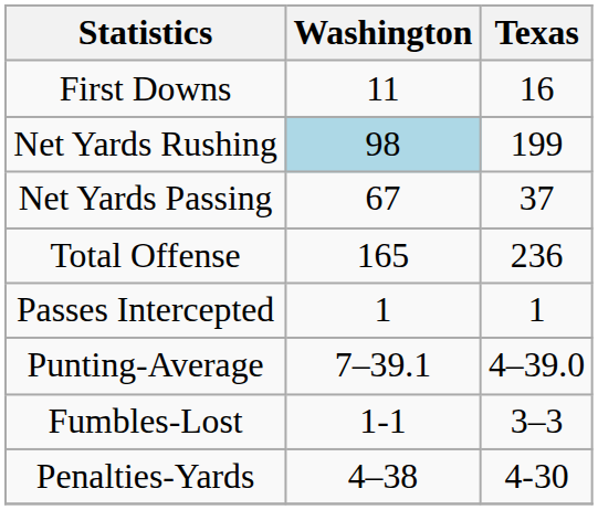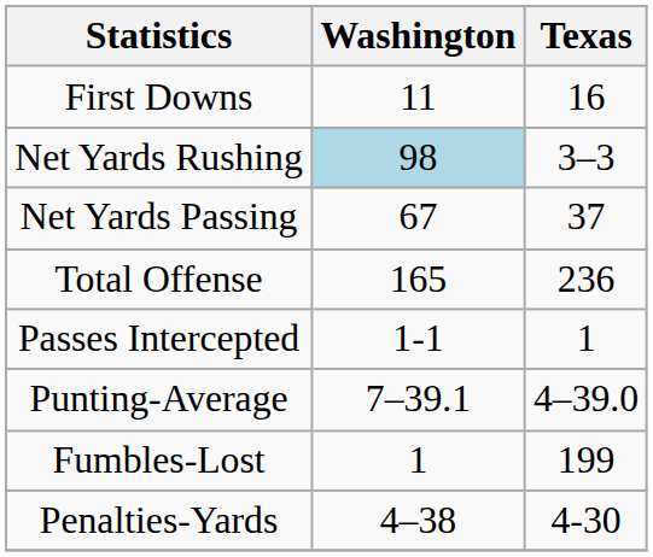 <table class=wikitable style="text-align:center">
 <tr>
 <th>Statistics</th>
 <th>Washington</th>
 <th> Texas </th>
 </tr>
 <tr>
 <td>First Downs</td>
 <td>11</td>
 <td>16</td>
 </tr>
 <tr>
 <td>Net Yards Rushing</td>
 <td style="background: lightblue;">98</td>
-<td>199</td>
+<td>3–3</td>
 </tr>
 <tr>
 <td>Net Yards Passing</td>
 <td>67</td>
 <td>37</td>
 </tr>
 <tr>
 <td>Total Offense</td>
 <td>165</td>
 <td>236</td>
 </tr>
 <tr>
 <td>Passes Intercepted</td>
-<td>1</td>
+<td>1-1</td>
 <td>1</td>
 </tr>
 <tr>
 <td>Punting-Average</td>
 <td>7–39.1</td>
 <td>4–39.0</td>
 </tr>
 <tr>
 <td>Fumbles-Lost</td>
-<td>1-1</td>
-<td>3–3</td>
+<td>1</td>
+<td>199</td>
 </tr>
 <tr>
 <td>Penalties-Yards</td>
 <td>4–38</td>
 <td>4-30</td>
 </tr>
 <tr>
 </tr>
 </table>
